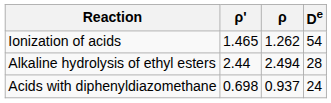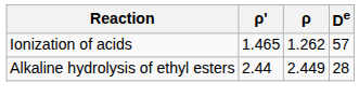 <table class="wikitable" style="float:right; margin: 1em">
 <tr>
 <th>Reaction</th>
 <th>ρ'</th>
 <th>ρ</th>
 <th>D<sup>e</sup></th>
 </tr>
 <tr>
 <td>Ionization of acids</td>
 <td>1.465</td>
 <td>1.262</td>
-<td>54</td>
+<td>57</td>
 </tr>
 <tr>
 <td>Alkaline hydrolysis of ethyl esters</td>
 <td>2.44</td>
-<td>2.494</td>
+<td>2.449</td>
 <td>28</td>
 </tr>
-<tr>
-<td>Acids with diphenyldiazomethane</td>
-<td>0.698</td>
-<td>0.937</td>
-<td>24</td>
-</tr>
 </table>
